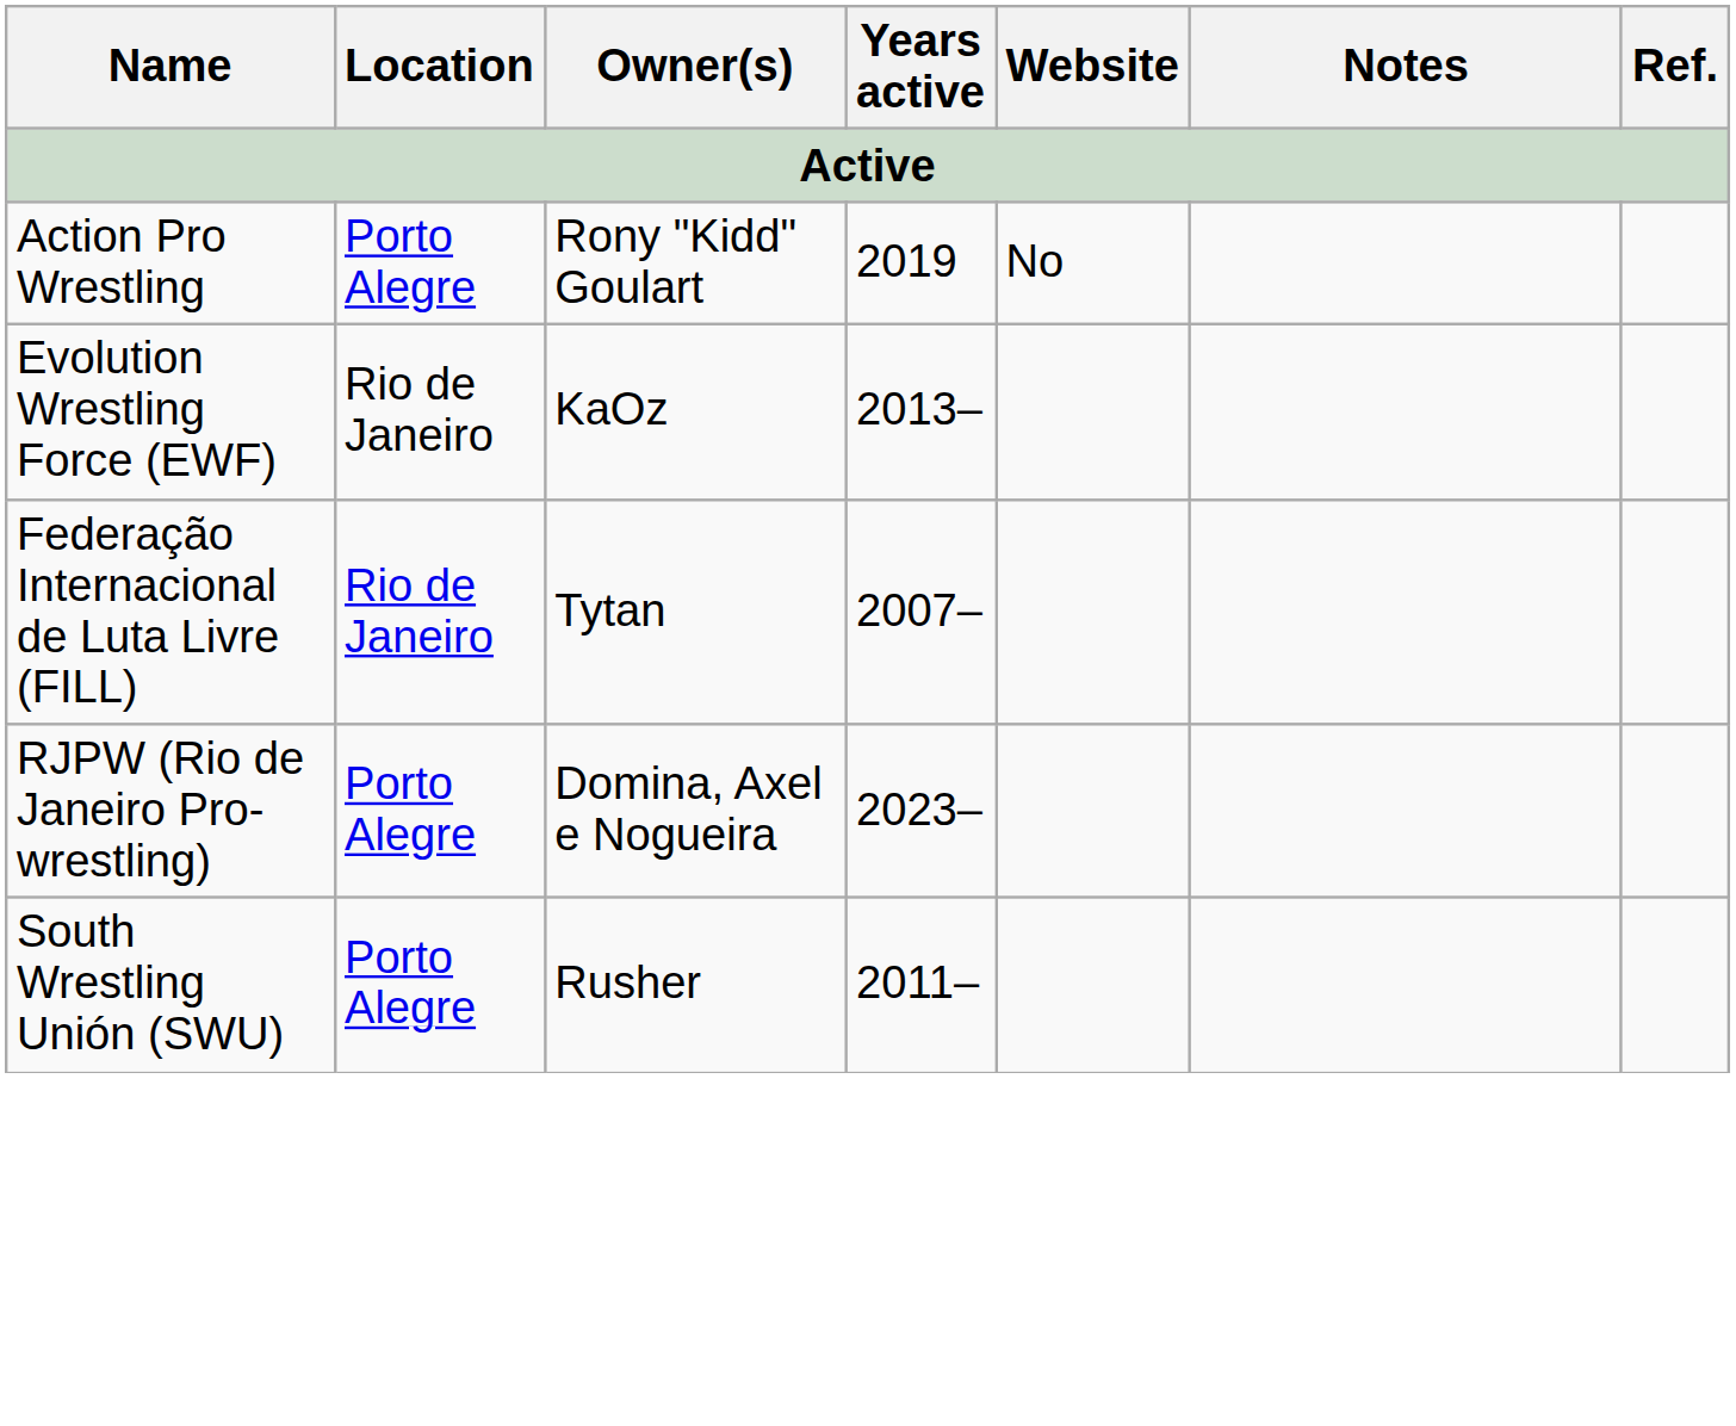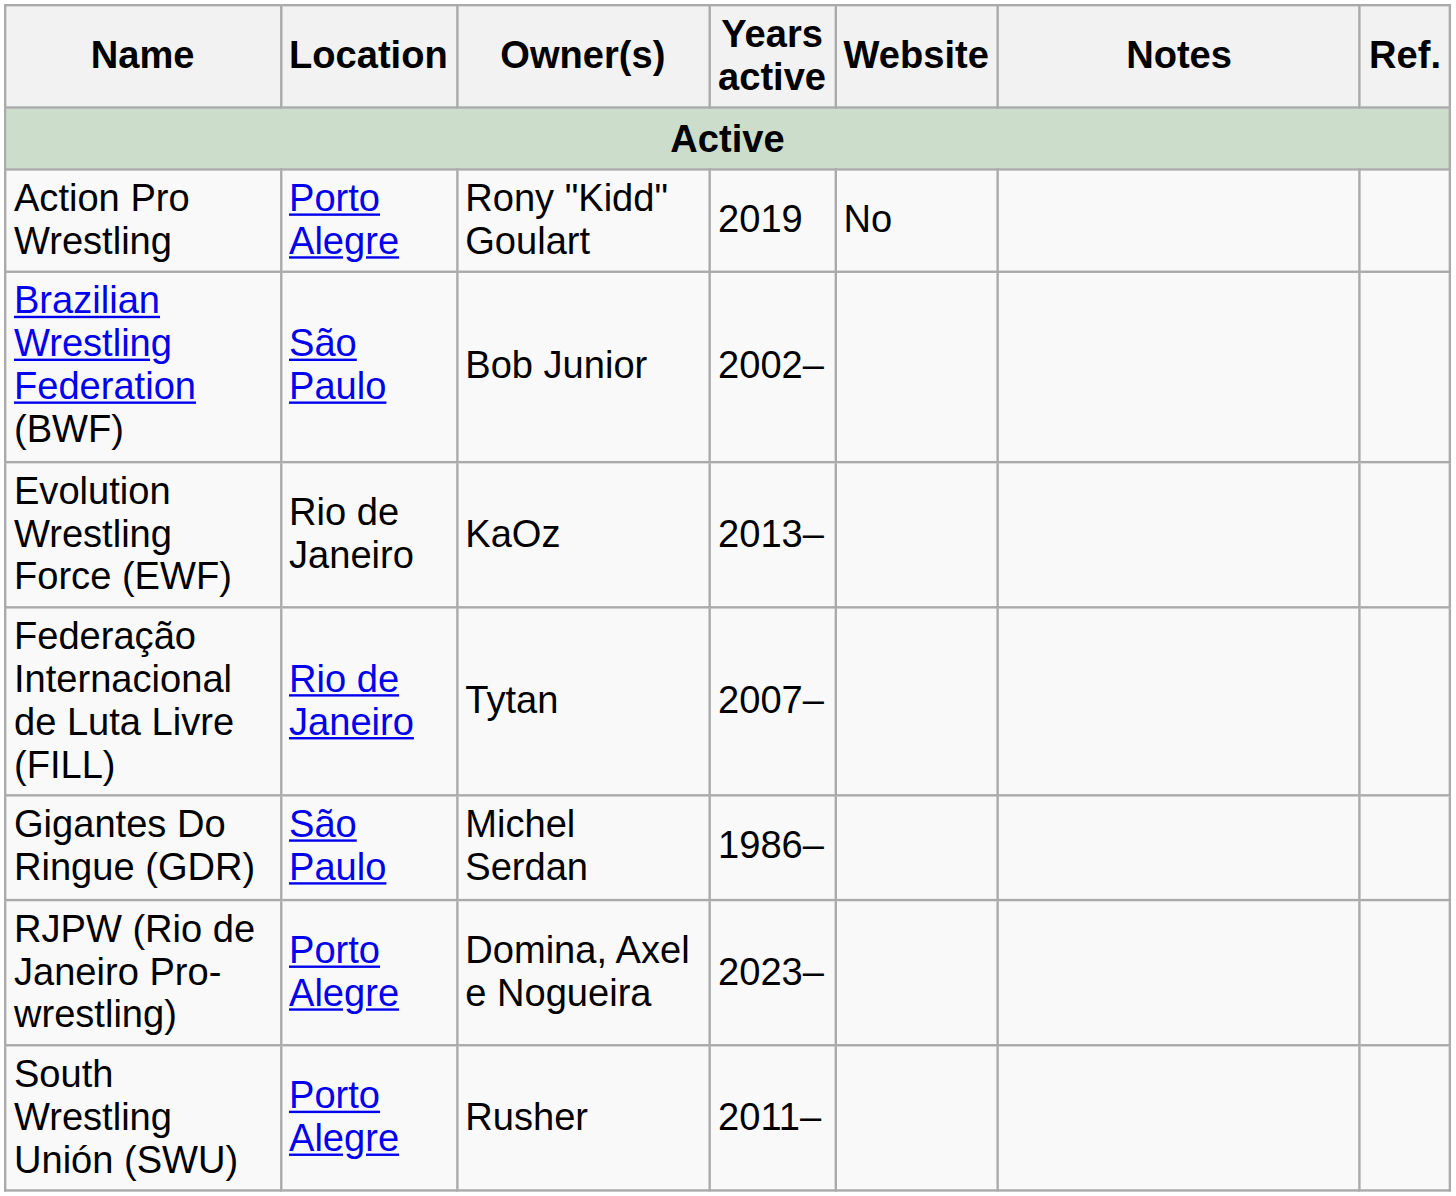 <table class="wikitable sortable" style="text-align: left;">
 <tr>
 <th width="21%">Name</th>
 <th width="7%">Location</th>
 <th width="21%">Owner(s)</th>
 <th width="7%">Years active</th>
 <th width="7%">Website</th>
 <th width="55%">Notes</th>
 <th>Ref.</th>
 </tr>
 <tr>
 <td colspan=7 style="background: #ccddcc;" align=center><strong>Active</strong></td>
 </tr>
 <tr>
 <td>Action Pro Wrestling</td>
 <td><a href='#'>Porto Alegre</a></td>
 <td>Rony "Kidd" Goulart</td>
 <td>2019</td>
 <td>No</td>
 <td></td>
 <td></td>
 </tr>
 <tr>
+<td><a href='#'>Brazilian Wrestling Federation</a> (BWF)</td>
+<td><a href='#'>São Paulo</a></td>
+<td>Bob Junior</td>
+<td>2002–</td>
+<td></td>
+<td></td>
+<td></td>
+</tr>
+<tr>
 <td>Evolution Wrestling Force (EWF)</td>
 <td>Rio de Janeiro</td>
 <td>KaOz</td>
 <td>2013–</td>
 <td></td>
 <td></td>
 <td></td>
 </tr>
 <tr>
 <td>Federação Internacional de Luta Livre (FILL)</td>
 <td><a href='#'>Rio de Janeiro</a></td>
 <td>Tytan</td>
 <td>2007–</td>
+<td></td>
+<td></td>
+<td></td>
+</tr>
+<tr>
+<td>Gigantes Do Ringue (GDR)</td>
+<td><a href='#'>São Paulo</a></td>
+<td>Michel Serdan</td>
+<td>1986–</td>
 <td></td>
 <td></td>
 <td></td>
 </tr>
 <tr>
 <td>RJPW (Rio de Janeiro Pro-wrestling)</td>
 <td><a href='#'>Porto Alegre</a></td>
 <td>Domina, Axel e Nogueira</td>
 <td>2023–</td>
 <td></td>
 <td></td>
 <td></td>
 </tr>
 <tr>
 <td>South Wrestling Unión (SWU)</td>
 <td><a href='#'>Porto Alegre</a></td>
 <td>Rusher</td>
 <td>2011–</td>
 <td></td>
 <td></td>
 <td></td>
 </tr>
 </table>
